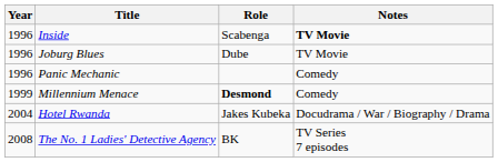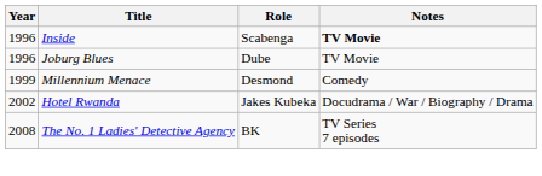 <table class="wikitable sortable">
 <tr>
 <th>Year</th>
 <th>Title</th>
 <th>Role</th>
 <th class="unsortable">Notes</th>
 </tr>
 <tr>
 <td>1996</td>
 <td><em><a href='#'>Inside</a></em></td>
 <td>Scabenga</td>
 <td><strong>TV Movie</strong></td>
 </tr>
 <tr>
 <td>1996</td>
 <td><em>Joburg Blues</em></td>
 <td>Dube</td>
 <td>TV Movie</td>
 </tr>
 <tr>
-<td>1996</td>
-<td><em>Panic Mechanic</em></td>
-<td></td>
+<td>1999</td>
+<td><em>Millennium Menace</em></td>
+<td>Desmond</td>
 <td>Comedy</td>
 </tr>
 <tr>
-<td>1999</td>
-<td><em>Millennium Menace</em></td>
-<td><strong>Desmond</strong></td>
-<td>Comedy</td>
-</tr>
-<tr>
-<td>2004</td>
+<td>2002</td>
 <td><em><a href='#'>Hotel Rwanda</a></em></td>
 <td>Jakes Kubeka</td>
 <td>Docudrama / War / Biography / Drama</td>
 </tr>
 <tr>
 <td>2008</td>
 <td><em><a href='#'>The No. 1 Ladies' Detective Agency</a></em></td>
 <td>BK</td>
 <td>TV Series<br>7 episodes</td>
 </tr>
 </table>
